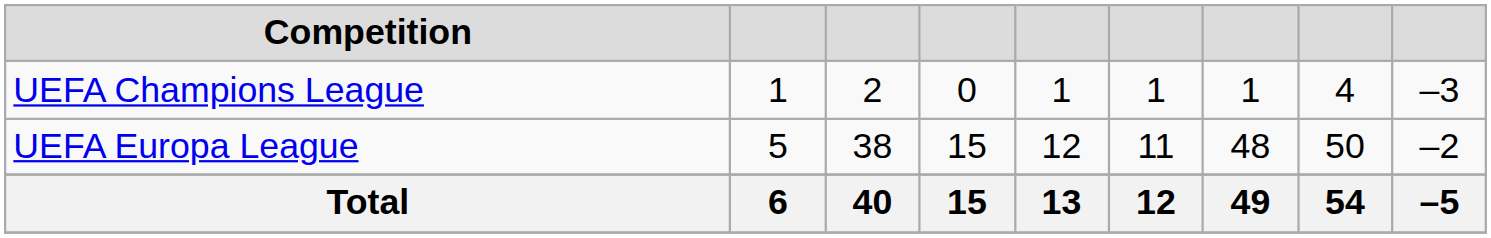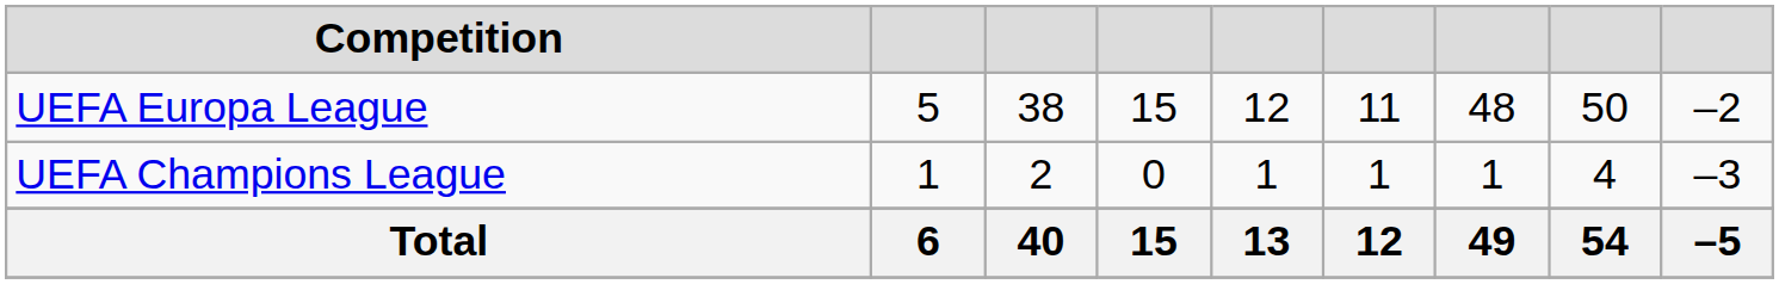 <table class="wikitable" style="text-align: center;">
 <tr>
 <th width="318" style="background:#DCDCDC">Competition</th>
 <th width="35" style="background:#DCDCDC"></th>
 <th width="35" style="background:#DCDCDC"></th>
 <th width="35" style="background:#DCDCDC"></th>
 <th width="35" style="background:#DCDCDC"></th>
 <th width="35" style="background:#DCDCDC"></th>
 <th width="35" style="background:#DCDCDC"></th>
 <th width="35" style="background:#DCDCDC"></th>
 <th width="35" style="background:#DCDCDC"></th>
 </tr>
 <tr>
+<td align=left><a href='#'>UEFA Europa League</a></td>
+<td>5</td>
+<td>38</td>
+<td>15</td>
+<td>12</td>
+<td>11</td>
+<td>48</td>
+<td>50</td>
+<td>–2</td>
+</tr>
+<tr>
 <td align=left><a href='#'>UEFA Champions League</a></td>
 <td>1</td>
 <td>2</td>
 <td>0</td>
 <td>1</td>
 <td>1</td>
 <td>1</td>
 <td>4</td>
 <td>–3</td>
-</tr>
-<tr>
-<td align=left><a href='#'>UEFA Europa League</a></td>
-<td>5</td>
-<td>38</td>
-<td>15</td>
-<td>12</td>
-<td>11</td>
-<td>48</td>
-<td>50</td>
-<td>–2</td>
 </tr>
 <tr>
 </tr>
 <tr class="sortbottom">
 <th>Total</th>
 <th>6</th>
 <th>40</th>
 <th>15</th>
 <th>13</th>
 <th>12</th>
 <th>49</th>
 <th>54</th>
 <th>–5</th>
 </tr>
 <tr>
 </tr>
 </table>
